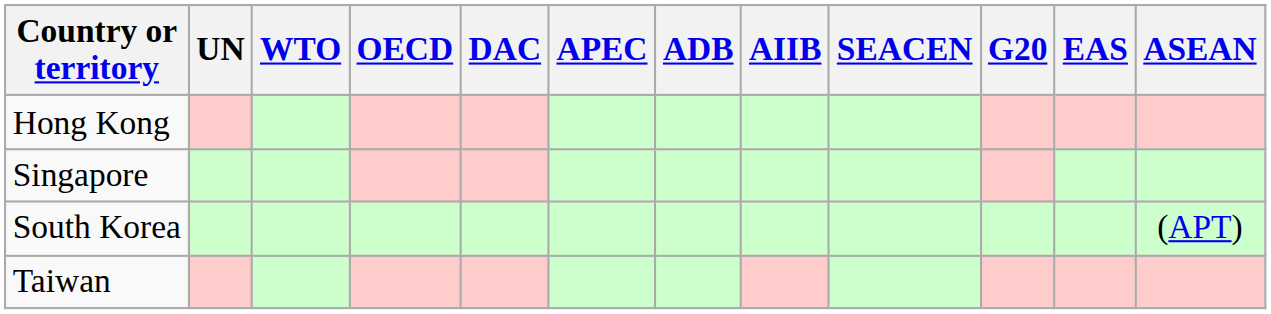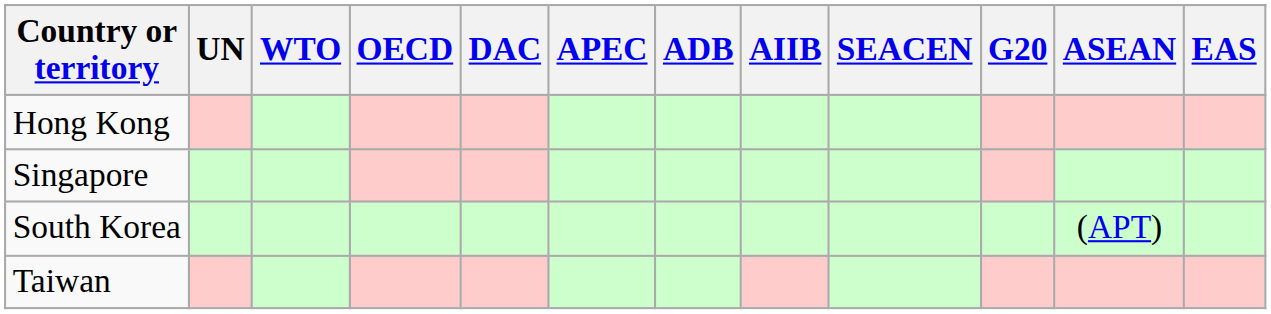 <table class="wikitable sortable" border="1" style="font-size:100%">
 <tr style="background:#ececec;">
 <th>Country or <br><a href='#'>territory</a></th>
 <th>UN</th>
 <th><a href='#'>WTO</a></th>
 <th><a href='#'>OECD</a></th>
 <th><a href='#'>DAC</a></th>
 <th><a href='#'>APEC</a></th>
 <th><a href='#'>ADB</a></th>
 <th><a href='#'>AIIB</a></th>
 <th><a href='#'>SEACEN</a></th>
 <th><a href='#'>G20</a></th>
+<th><a href='#'>ASEAN</a></th>
 <th><a href='#'>EAS</a></th>
-<th><a href='#'>ASEAN</a></th>
 </tr>
 <tr>
 <td style="text-align:left;">Hong Kong</td>
 <td align="center" bgcolor="#ffcccc"></td>
 <td align="center" bgcolor="#ccffcc"></td>
 <td align="center" bgcolor="#ffcccc"></td>
 <td align="center" bgcolor="#ffcccc"></td>
 <td align="center" bgcolor="#ccffcc"></td>
 <td align="center" bgcolor="#ccffcc"></td>
 <td align="center" bgcolor="#ccffcc"></td>
 <td align="center" bgcolor="#ccffcc"></td>
 <td align="center" bgcolor="#ffcccc"></td>
 <td align="center" bgcolor="#ffcccc"></td>
 <td align="center" bgcolor="#ffcccc"></td>
 </tr>
 <tr>
 <td style="text-align:left;">Singapore</td>
 <td align="center" bgcolor="#ccffcc"></td>
 <td align="center" bgcolor="#ccffcc"></td>
 <td align="center" bgcolor="#ffcccc"></td>
 <td align="center" bgcolor="#ffcccc"></td>
 <td align="center" bgcolor="#ccffcc"></td>
 <td align="center" bgcolor="#ccffcc"></td>
 <td align="center" bgcolor="#ccffcc"></td>
 <td align="center" bgcolor="#ccffcc"></td>
 <td align="center" bgcolor="#ffcccc"></td>
 <td align="center" bgcolor="#ccffcc"></td>
 <td align="center" bgcolor="#ccffcc"></td>
 </tr>
 <tr>
 <td style="text-align:left;">South Korea</td>
 <td align="center" bgcolor="#ccffcc"></td>
 <td align="center" bgcolor="#ccffcc"></td>
 <td align="center" bgcolor="#ccffcc"></td>
 <td align="center" bgcolor="#ccffcc"></td>
 <td align="center" bgcolor="#ccffcc"></td>
 <td align="center" bgcolor="#ccffcc"></td>
 <td align="center" bgcolor="#ccffcc"></td>
 <td align="center" bgcolor="#ccffcc"></td>
 <td align="center" bgcolor="#ccffcc"></td>
+<td align="center" bgcolor="#ccffcc"> (<a href='#'>APT</a>)</td>
 <td align="center" bgcolor="#ccffcc"></td>
-<td align="center" bgcolor="#ccffcc"> (<a href='#'>APT</a>)</td>
 </tr>
 <tr>
 <td style="text-align:left;">Taiwan</td>
 <td align="center" bgcolor="#ffcccc"></td>
 <td align="center" bgcolor="#ccffcc"></td>
 <td align="center" bgcolor="#ffcccc"></td>
 <td align="center" bgcolor="#ffcccc"></td>
 <td align="center" bgcolor="#ccffcc"></td>
 <td align="center" bgcolor="#ccffcc"></td>
 <td align="center" bgcolor="#ffcccc"></td>
 <td align="center" bgcolor="#ccffcc"></td>
 <td align="center" bgcolor="#ffcccc"></td>
 <td align="center" bgcolor="#ffcccc"></td>
 <td align="center" bgcolor="#ffcccc"></td>
 </tr>
 </table>
